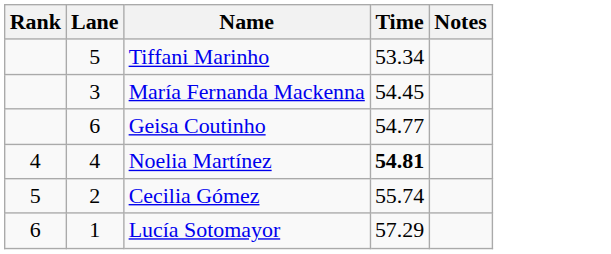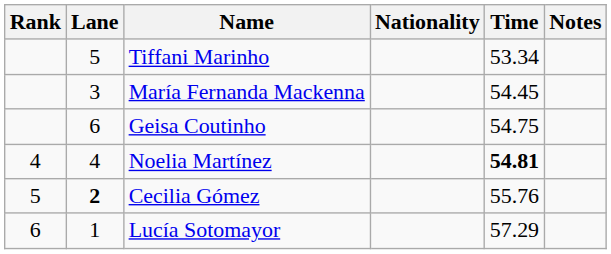 <table class="wikitable sortable" style="text-align:center">
 <tr>
 <th>Rank</th>
 <th>Lane</th>
 <th>Name</th>
+<th>Nationality</th>
 <th>Time</th>
 <th>Notes</th>
 </tr>
 <tr>
 <td></td>
 <td>5</td>
 <td align=left><a href='#'>Tiffani Marinho</a></td>
+<td align=left></td>
 <td>53.34</td>
 <td></td>
 </tr>
 <tr>
 <td></td>
 <td>3</td>
 <td align=left><a href='#'>María Fernanda Mackenna</a></td>
+<td align=left></td>
 <td>54.45</td>
 <td><strong></strong></td>
 </tr>
 <tr>
 <td></td>
 <td>6</td>
 <td align=left><a href='#'>Geisa Coutinho</a></td>
-<td>54.77</td>
+<td align=left></td>
+<td>54.75</td>
 <td></td>
 </tr>
 <tr>
 <td>4</td>
 <td>4</td>
 <td align=left><a href='#'>Noelia Martínez</a></td>
+<td align=left></td>
 <td><strong>54.81</strong></td>
 <td></td>
 </tr>
 <tr>
 <td>5</td>
-<td>2</td>
+<td><strong>2</strong></td>
 <td align=left><a href='#'>Cecilia Gómez</a></td>
-<td>55.74</td>
+<td align=left></td>
+<td>55.76</td>
 <td></td>
 </tr>
 <tr>
 <td>6</td>
 <td>1</td>
 <td align=left><a href='#'>Lucía Sotomayor</a></td>
+<td align=left></td>
 <td>57.29</td>
 <td></td>
 </tr>
 </table>
